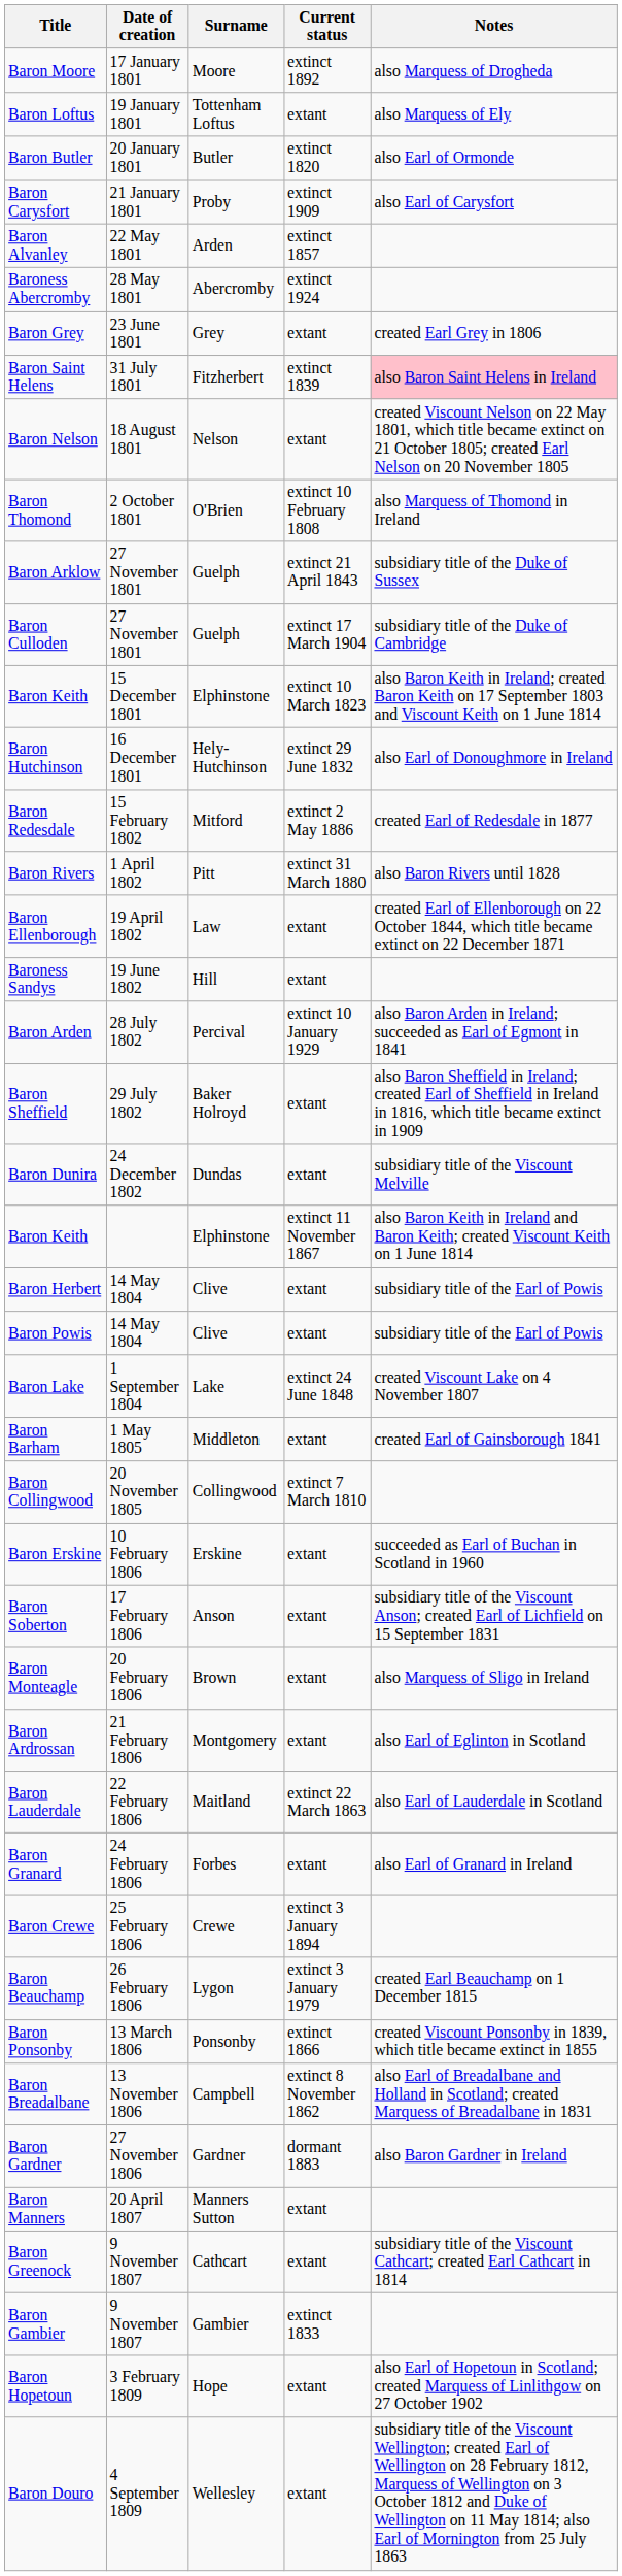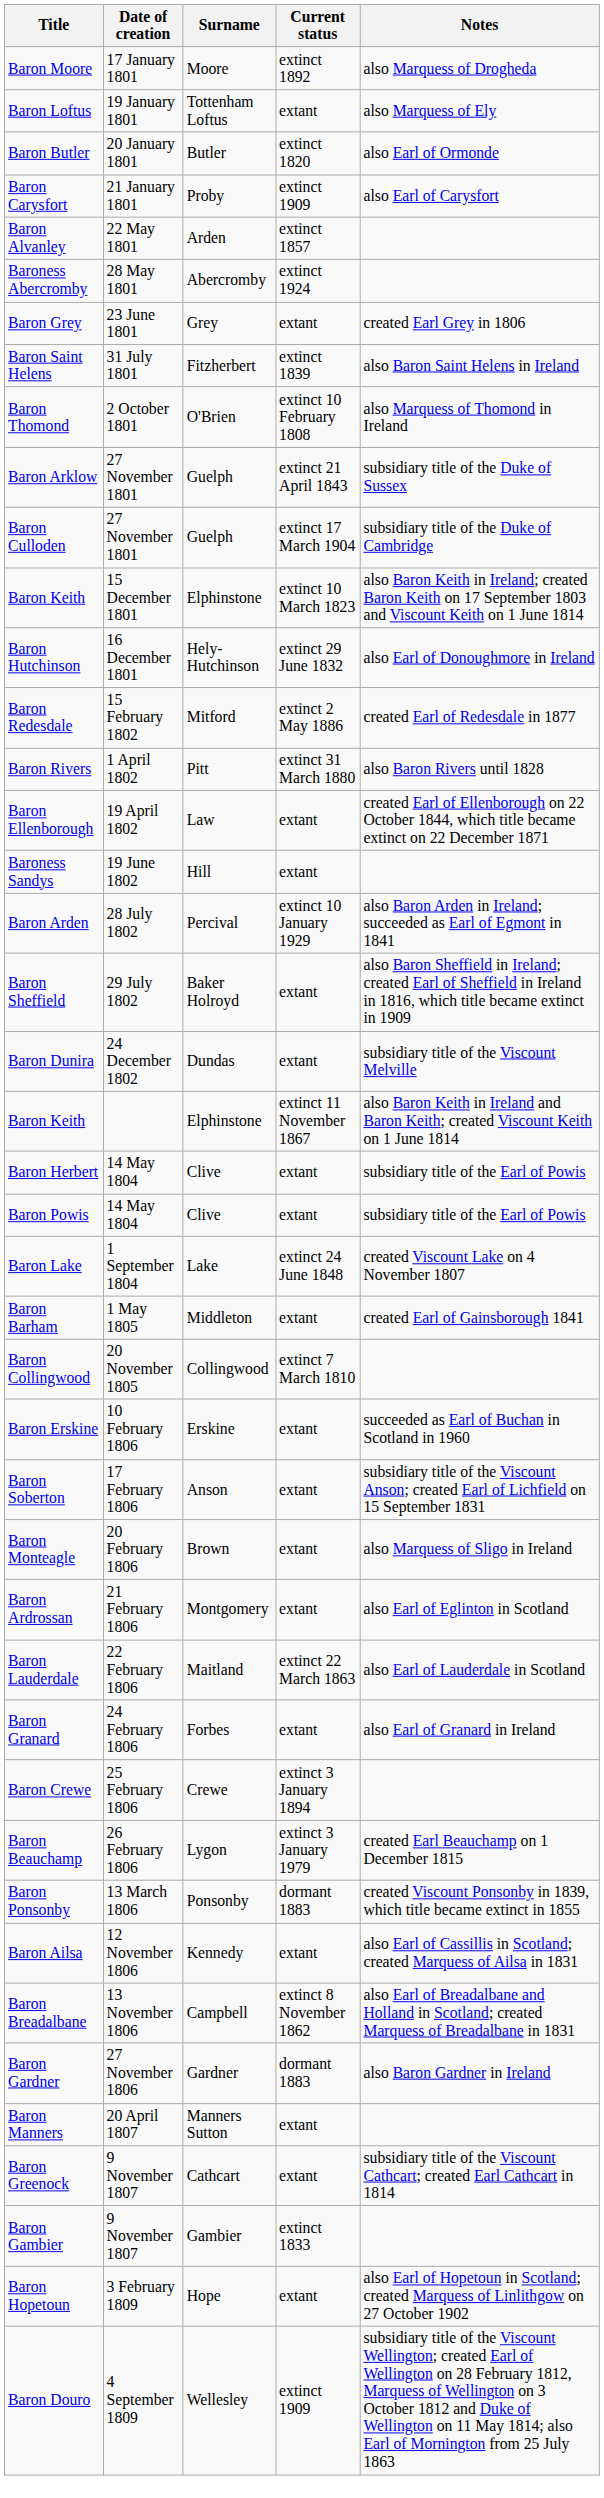 <table class="wikitable sortable">
 <tr>
 <th>Title</th>
 <th>Date of <br>creation</th>
 <th>Surname</th>
 <th>Current status</th>
 <th>Notes</th>
 </tr>
 <tr>
 <td><a href='#'>Baron Moore</a></td>
 <td>17 January 1801</td>
 <td>Moore</td>
 <td>extinct 1892</td>
 <td>also <a href='#'>Marquess of Drogheda</a></td>
 </tr>
 <tr>
 <td><a href='#'>Baron Loftus</a></td>
 <td>19 January 1801</td>
 <td>Tottenham Loftus</td>
 <td>extant</td>
 <td>also <a href='#'>Marquess of Ely</a></td>
 </tr>
 <tr>
 <td><a href='#'>Baron Butler</a></td>
 <td>20 January 1801</td>
 <td>Butler</td>
 <td>extinct 1820</td>
 <td>also <a href='#'>Earl of Ormonde</a></td>
 </tr>
 <tr>
 <td><a href='#'>Baron Carysfort</a></td>
 <td>21 January 1801</td>
 <td>Proby</td>
 <td>extinct 1909</td>
 <td>also <a href='#'>Earl of Carysfort</a></td>
 </tr>
 <tr>
 <td><a href='#'>Baron Alvanley</a></td>
 <td>22 May 1801</td>
 <td>Arden</td>
 <td>extinct 1857</td>
 <td> </td>
 </tr>
 <tr>
 <td><a href='#'>Baroness Abercromby</a></td>
 <td>28 May 1801</td>
 <td>Abercromby</td>
 <td>extinct 1924</td>
 <td> </td>
 </tr>
 <tr>
 <td><a href='#'>Baron Grey</a></td>
 <td>23 June 1801</td>
 <td>Grey</td>
 <td>extant</td>
 <td>created <a href='#'>Earl Grey</a> in 1806</td>
 </tr>
 <tr>
 <td><a href='#'>Baron Saint Helens</a></td>
 <td>31 July 1801</td>
 <td>Fitzherbert</td>
 <td>extinct 1839</td>
-<td style="background: pink;">also <a href='#'>Baron Saint Helens</a> in <a href='#'>Ireland</a></td>
-</tr>
-<tr>
-<td><a href='#'>Baron Nelson</a></td>
-<td>18 August 1801</td>
-<td>Nelson</td>
-<td>extant</td>
-<td>created <a href='#'>Viscount Nelson</a> on 22 May 1801, which title became extinct on 21 October 1805; created <a href='#'>Earl Nelson</a> on 20 November 1805</td>
+<td>also <a href='#'>Baron Saint Helens</a> in <a href='#'>Ireland</a></td>
 </tr>
 <tr>
 <td><a href='#'>Baron Thomond</a></td>
 <td>2 October 1801</td>
 <td>O'Brien</td>
 <td>extinct 10 February 1808</td>
 <td>also <a href='#'>Marquess of Thomond</a> in Ireland</td>
 </tr>
 <tr>
 <td><a href='#'>Baron Arklow</a></td>
 <td>27 November 1801</td>
 <td>Guelph</td>
 <td>extinct 21 April 1843</td>
 <td>subsidiary title of the <a href='#'>Duke of Sussex</a></td>
 </tr>
 <tr>
 <td><a href='#'>Baron Culloden</a></td>
 <td>27 November 1801</td>
 <td>Guelph</td>
 <td>extinct 17 March 1904</td>
 <td>subsidiary title of the <a href='#'>Duke of Cambridge</a></td>
 </tr>
 <tr>
 <td><a href='#'>Baron Keith</a></td>
 <td>15 December 1801</td>
 <td>Elphinstone</td>
 <td>extinct 10 March 1823</td>
 <td>also <a href='#'>Baron Keith</a> in <a href='#'>Ireland</a>; created <a href='#'>Baron Keith</a> on 17 September 1803 and <a href='#'>Viscount Keith</a> on 1 June 1814</td>
 </tr>
 <tr>
 <td><a href='#'>Baron Hutchinson</a></td>
 <td>16 December 1801</td>
 <td>Hely-Hutchinson</td>
 <td>extinct 29 June 1832</td>
 <td>also <a href='#'>Earl of Donoughmore</a> in <a href='#'>Ireland</a></td>
 </tr>
 <tr>
 <td><a href='#'>Baron Redesdale</a></td>
 <td>15 February 1802</td>
 <td>Mitford</td>
 <td>extinct 2 May 1886</td>
 <td>created <a href='#'>Earl of Redesdale</a> in 1877</td>
 </tr>
 <tr>
 <td><a href='#'>Baron Rivers</a></td>
 <td>1 April 1802</td>
 <td>Pitt</td>
 <td>extinct 31 March 1880</td>
 <td>also <a href='#'>Baron Rivers</a> until 1828</td>
 </tr>
 <tr>
 <td><a href='#'>Baron Ellenborough</a></td>
 <td>19 April 1802</td>
 <td>Law</td>
 <td>extant</td>
 <td>created <a href='#'>Earl of Ellenborough</a> on 22 October 1844, which title became extinct on 22 December 1871</td>
 </tr>
 <tr>
 <td><a href='#'>Baroness Sandys</a></td>
 <td>19 June 1802</td>
 <td>Hill</td>
 <td>extant</td>
 <td></td>
 </tr>
 <tr>
 <td><a href='#'>Baron Arden</a></td>
 <td>28 July 1802</td>
 <td>Percival</td>
 <td>extinct 10 January 1929</td>
 <td>also <a href='#'>Baron Arden</a> in <a href='#'>Ireland</a>; succeeded as <a href='#'>Earl of Egmont</a> in 1841</td>
 </tr>
 <tr>
 <td><a href='#'>Baron Sheffield</a></td>
 <td>29 July 1802</td>
 <td>Baker Holroyd</td>
 <td>extant</td>
 <td>also <a href='#'>Baron Sheffield</a> in <a href='#'>Ireland</a>; created <a href='#'>Earl of Sheffield</a> in Ireland in 1816, which title became extinct in 1909</td>
 </tr>
 <tr>
 <td><a href='#'>Baron Dunira</a></td>
 <td>24 December 1802</td>
 <td>Dundas</td>
 <td>extant</td>
 <td>subsidiary title of the <a href='#'>Viscount Melville</a></td>
 </tr>
 <tr>
 <td><a href='#'>Baron Keith</a></td>
 <td></td>
 <td>Elphinstone</td>
 <td>extinct 11 November 1867</td>
 <td>also <a href='#'>Baron Keith</a> in <a href='#'>Ireland</a> and <a href='#'>Baron Keith</a>; created <a href='#'>Viscount Keith</a> on 1 June 1814</td>
 </tr>
 <tr>
 <td><a href='#'>Baron Herbert</a></td>
 <td>14 May 1804</td>
 <td>Clive</td>
 <td>extant</td>
 <td>subsidiary title of the <a href='#'>Earl of Powis</a></td>
 </tr>
 <tr>
 <td><a href='#'>Baron Powis</a></td>
 <td>14 May 1804</td>
 <td>Clive</td>
 <td>extant</td>
 <td>subsidiary title of the <a href='#'>Earl of Powis</a></td>
 </tr>
 <tr>
 <td><a href='#'>Baron Lake</a></td>
 <td>1 September 1804</td>
 <td>Lake</td>
 <td>extinct 24 June 1848</td>
 <td>created <a href='#'>Viscount Lake</a> on 4 November 1807</td>
 </tr>
 <tr>
 <td><a href='#'>Baron Barham</a></td>
 <td>1 May 1805</td>
 <td>Middleton</td>
 <td>extant</td>
 <td>created <a href='#'>Earl of Gainsborough</a> 1841</td>
 </tr>
 <tr>
 <td><a href='#'>Baron Collingwood</a></td>
 <td>20 November 1805</td>
 <td>Collingwood</td>
 <td>extinct 7 March 1810</td>
 <td></td>
 </tr>
 <tr>
 <td><a href='#'>Baron Erskine</a></td>
 <td>10 February 1806</td>
 <td>Erskine</td>
 <td>extant</td>
 <td>succeeded as <a href='#'>Earl of Buchan</a> in Scotland in 1960</td>
 </tr>
 <tr>
 <td><a href='#'>Baron Soberton</a></td>
 <td>17 February 1806</td>
 <td>Anson</td>
 <td>extant</td>
 <td>subsidiary title of the <a href='#'>Viscount Anson</a>; created <a href='#'>Earl of Lichfield</a> on 15 September 1831</td>
 </tr>
 <tr>
 <td><a href='#'>Baron Monteagle</a></td>
 <td>20 February 1806</td>
 <td>Brown</td>
 <td>extant</td>
 <td>also <a href='#'>Marquess of Sligo</a> in Ireland</td>
 </tr>
 <tr>
 <td><a href='#'>Baron Ardrossan</a></td>
 <td>21 February 1806</td>
 <td>Montgomery</td>
 <td>extant</td>
 <td>also <a href='#'>Earl of Eglinton</a> in Scotland</td>
 </tr>
 <tr>
 <td><a href='#'>Baron Lauderdale</a></td>
 <td>22 February 1806</td>
 <td>Maitland</td>
 <td>extinct 22 March 1863</td>
 <td>also <a href='#'>Earl of Lauderdale</a> in Scotland</td>
 </tr>
 <tr>
 <td><a href='#'>Baron Granard</a></td>
 <td>24 February 1806</td>
 <td>Forbes</td>
 <td>extant</td>
 <td>also <a href='#'>Earl of Granard</a> in Ireland</td>
 </tr>
 <tr>
 <td><a href='#'>Baron Crewe</a></td>
 <td>25 February 1806</td>
 <td>Crewe</td>
 <td>extinct 3 January 1894</td>
 <td></td>
 </tr>
 <tr>
 <td><a href='#'>Baron Beauchamp</a></td>
 <td>26 February 1806</td>
 <td>Lygon</td>
 <td>extinct 3 January 1979</td>
 <td>created <a href='#'>Earl Beauchamp</a> on 1 December 1815</td>
 </tr>
 <tr>
 <td><a href='#'>Baron Ponsonby</a></td>
 <td>13 March 1806</td>
 <td>Ponsonby</td>
-<td>extinct 1866</td>
+<td>dormant 1883</td>
 <td>created <a href='#'>Viscount Ponsonby</a> in 1839, which title became extinct in 1855</td>
+</tr>
+<tr>
+<td><a href='#'>Baron Ailsa</a></td>
+<td>12 November 1806</td>
+<td>Kennedy</td>
+<td>extant</td>
+<td>also <a href='#'>Earl of Cassillis</a> in <a href='#'>Scotland</a>; created <a href='#'>Marquess of Ailsa</a> in 1831</td>
 </tr>
 <tr>
 <td><a href='#'>Baron Breadalbane</a></td>
 <td>13 November 1806</td>
 <td>Campbell</td>
 <td>extinct 8 November 1862</td>
 <td>also <a href='#'>Earl of Breadalbane and Holland</a> in <a href='#'>Scotland</a>; created <a href='#'>Marquess of Breadalbane</a> in 1831</td>
 </tr>
 <tr>
 <td><a href='#'>Baron Gardner</a></td>
 <td>27 November 1806</td>
 <td>Gardner</td>
 <td>dormant 1883</td>
 <td>also <a href='#'>Baron Gardner</a> in <a href='#'>Ireland</a></td>
 </tr>
 <tr>
 <td><a href='#'>Baron Manners</a></td>
 <td>20 April 1807</td>
 <td>Manners Sutton</td>
 <td>extant</td>
 <td> </td>
 </tr>
 <tr>
 <td><a href='#'>Baron Greenock</a></td>
 <td>9 November 1807</td>
 <td>Cathcart</td>
 <td>extant</td>
 <td>subsidiary title of the <a href='#'>Viscount Cathcart</a>; created <a href='#'>Earl Cathcart</a> in 1814</td>
 </tr>
 <tr>
 <td><a href='#'>Baron Gambier</a></td>
 <td>9 November 1807</td>
 <td>Gambier</td>
 <td>extinct 1833</td>
 <td> </td>
 </tr>
 <tr>
 <td><a href='#'>Baron Hopetoun</a></td>
 <td>3 February 1809</td>
 <td>Hope</td>
 <td>extant</td>
 <td>also <a href='#'>Earl of Hopetoun</a> in <a href='#'>Scotland</a>; created <a href='#'>Marquess of Linlithgow</a> on 27 October 1902</td>
 </tr>
 <tr>
 <td><a href='#'>Baron Douro</a></td>
 <td>4 September 1809</td>
 <td>Wellesley</td>
-<td>extant</td>
+<td>extinct 1909</td>
 <td>subsidiary title of the <a href='#'>Viscount Wellington</a>; created <a href='#'>Earl of Wellington</a> on 28 February 1812, <a href='#'>Marquess of Wellington</a> on 3 October 1812 and <a href='#'>Duke of Wellington</a> on 11 May 1814; also <a href='#'>Earl of Mornington</a> from 25 July 1863</td>
 </tr>
 </table>
